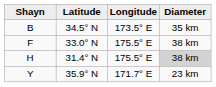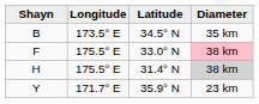 <table class="wikitable">
 <tr>
 <th width="25%" style="background:#eeeeee;">Shayn</th>
+<th width="25%" style="background:#eeeeee;">Longitude</th>
 <th width="25%" style="background:#eeeeee;">Latitude</th>
-<th width="25%" style="background:#eeeeee;">Longitude</th>
 <th width="25%" style="background:#eeeeee;">Diameter</th>
 </tr>
 <tr>
 <td align="center">B</td>
+<td align="center">173.5° E</td>
 <td align="center">34.5° N</td>
-<td align="center">173.5° E</td>
 <td align="center">35 km</td>
 </tr>
 <tr>
 <td align="center">F</td>
+<td align="center">175.5° E</td>
 <td align="center">33.0° N</td>
-<td align="center">175.5° E</td>
-<td align="center">38 km</td>
+<td align="center" style="background: pink;">38 km</td>
 </tr>
 <tr>
 <td align="center">H</td>
+<td align="center">175.5° E</td>
 <td align="center">31.4° N</td>
-<td align="center">175.5° E</td>
 <td align="center" style="background: lightgrey;">38 km</td>
 </tr>
 <tr>
 <td align="center">Y</td>
+<td align="center">171.7° E</td>
 <td align="center">35.9° N</td>
-<td align="center">171.7° E</td>
 <td align="center">23 km</td>
 </tr>
 </table>
